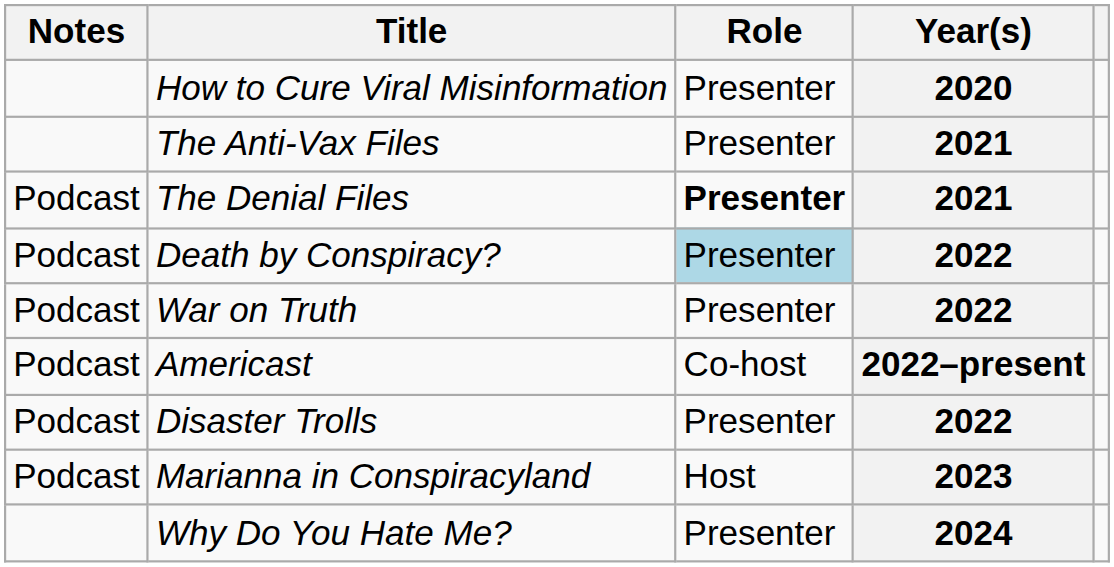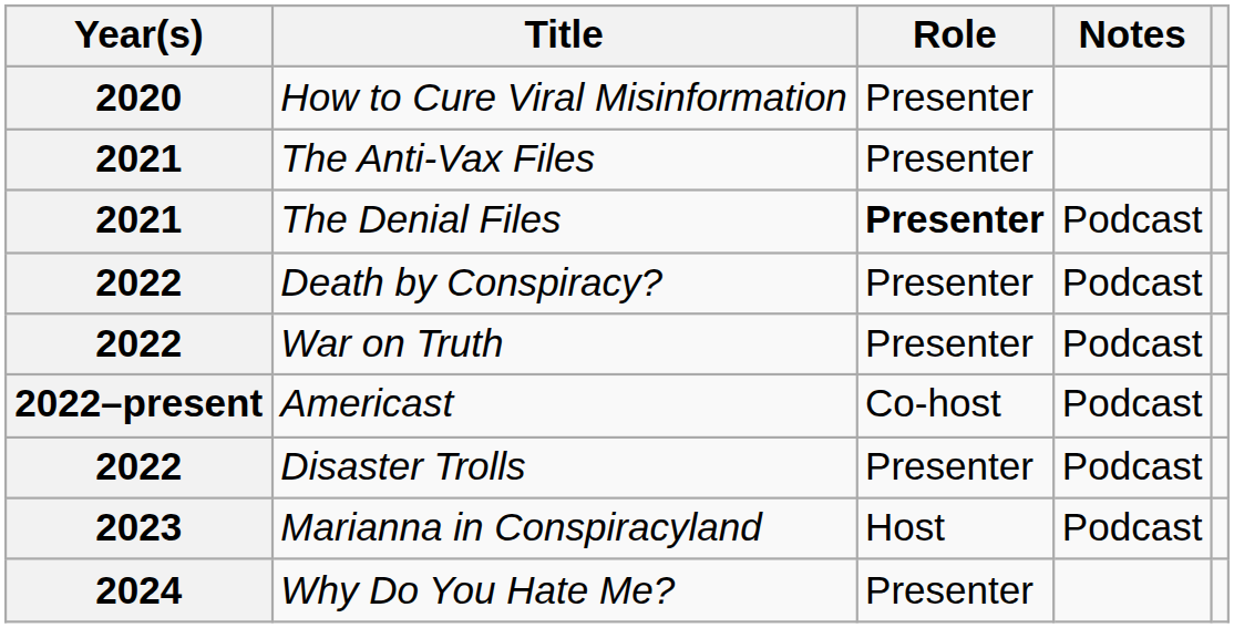 <table class="wikitable plainrowheaders">
 <tr>
-<th scope="col" class="unsortable">Notes</th>
+<th scope="col">Year(s)</th>
 <th scope="col">Title</th>
 <th scope="col">Role</th>
-<th scope="col">Year(s)</th>
+<th scope="col" class="unsortable">Notes</th>
 <th scope=col class="unsortable"></th>
 </tr>
 <tr>
-<td></td>
+<th scope=row>2020</th>
 <td><em>How to Cure Viral Misinformation</em></td>
 <td>Presenter</td>
-<th scope=row>2020</th>
+<td></td>
 <td style="text-align:center;"></td>
 </tr>
 <tr>
-<td></td>
+<th scope=row>2021</th>
 <td><em>The Anti-Vax Files</em></td>
 <td>Presenter</td>
-<th scope=row>2021</th>
+<td></td>
 <td style="text-align:center;"></td>
 </tr>
 <tr>
-<td>Podcast</td>
+<th scope=row>2021</th>
 <td><em>The Denial Files</em></td>
 <td><strong>Presenter</strong></td>
-<th scope=row>2021</th>
+<td>Podcast</td>
 <td style="text-align:center;"></td>
 </tr>
 <tr>
+<th scope=row>2022</th>
+<td><em>Death by Conspiracy?</em></td>
+<td>Presenter</td>
 <td>Podcast</td>
-<td><em>Death by Conspiracy?</em></td>
-<td style="background: lightblue;">Presenter</td>
-<th scope=row>2022</th>
 <td style="text-align:center;"></td>
 </tr>
 <tr>
-<td>Podcast</td>
+<th scope=row>2022</th>
 <td><em>War on Truth</em></td>
 <td>Presenter</td>
-<th scope=row>2022</th>
+<td>Podcast</td>
 <td style="text-align:center;"></td>
 </tr>
 <tr>
-<td>Podcast</td>
+<th scope=row>2022–present</th>
 <td><em>Americast</em></td>
 <td>Co-host</td>
-<th scope=row>2022–present</th>
+<td>Podcast</td>
 <td style="text-align:center;"></td>
 </tr>
 <tr>
-<td>Podcast</td>
+<th scope=row>2022</th>
 <td><em>Disaster Trolls</em></td>
 <td>Presenter</td>
-<th scope=row>2022</th>
+<td>Podcast</td>
 <td style="text-align:center;"></td>
 </tr>
 <tr>
-<td>Podcast</td>
+<th scope=row>2023</th>
 <td><em>Marianna in Conspiracyland</em></td>
 <td>Host</td>
-<th scope=row>2023</th>
+<td>Podcast</td>
 <td style="text-align:center;"></td>
 </tr>
 <tr>
-<td></td>
+<th scope=row>2024</th>
 <td><em>Why Do You Hate Me?</em></td>
 <td>Presenter</td>
-<th scope=row>2024</th>
+<td></td>
 <td style="text-align:center;"></td>
 </tr>
 </table>
